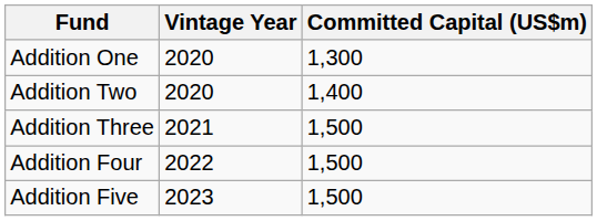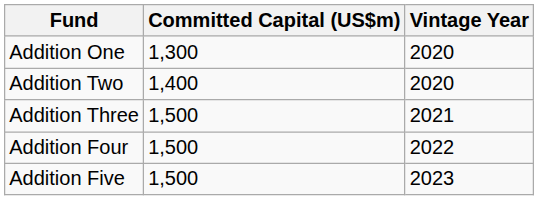 <table class="wikitable">
 <tr>
 <th>Fund</th>
+<th>Committed Capital (US$m)</th>
 <th>Vintage Year</th>
-<th>Committed Capital (US$m)</th>
 </tr>
 <tr>
 <td>Addition One</td>
+<td>1,300</td>
 <td>2020</td>
-<td>1,300</td>
 </tr>
 <tr>
 <td>Addition Two</td>
+<td>1,400</td>
 <td>2020</td>
-<td>1,400</td>
 </tr>
 <tr>
 <td>Addition Three</td>
+<td>1,500</td>
 <td>2021</td>
-<td>1,500</td>
 </tr>
 <tr>
 <td>Addition Four</td>
+<td>1,500</td>
 <td>2022</td>
-<td>1,500</td>
 </tr>
 <tr>
 <td>Addition Five</td>
+<td>1,500</td>
 <td>2023</td>
-<td>1,500</td>
 </tr>
 </table>
